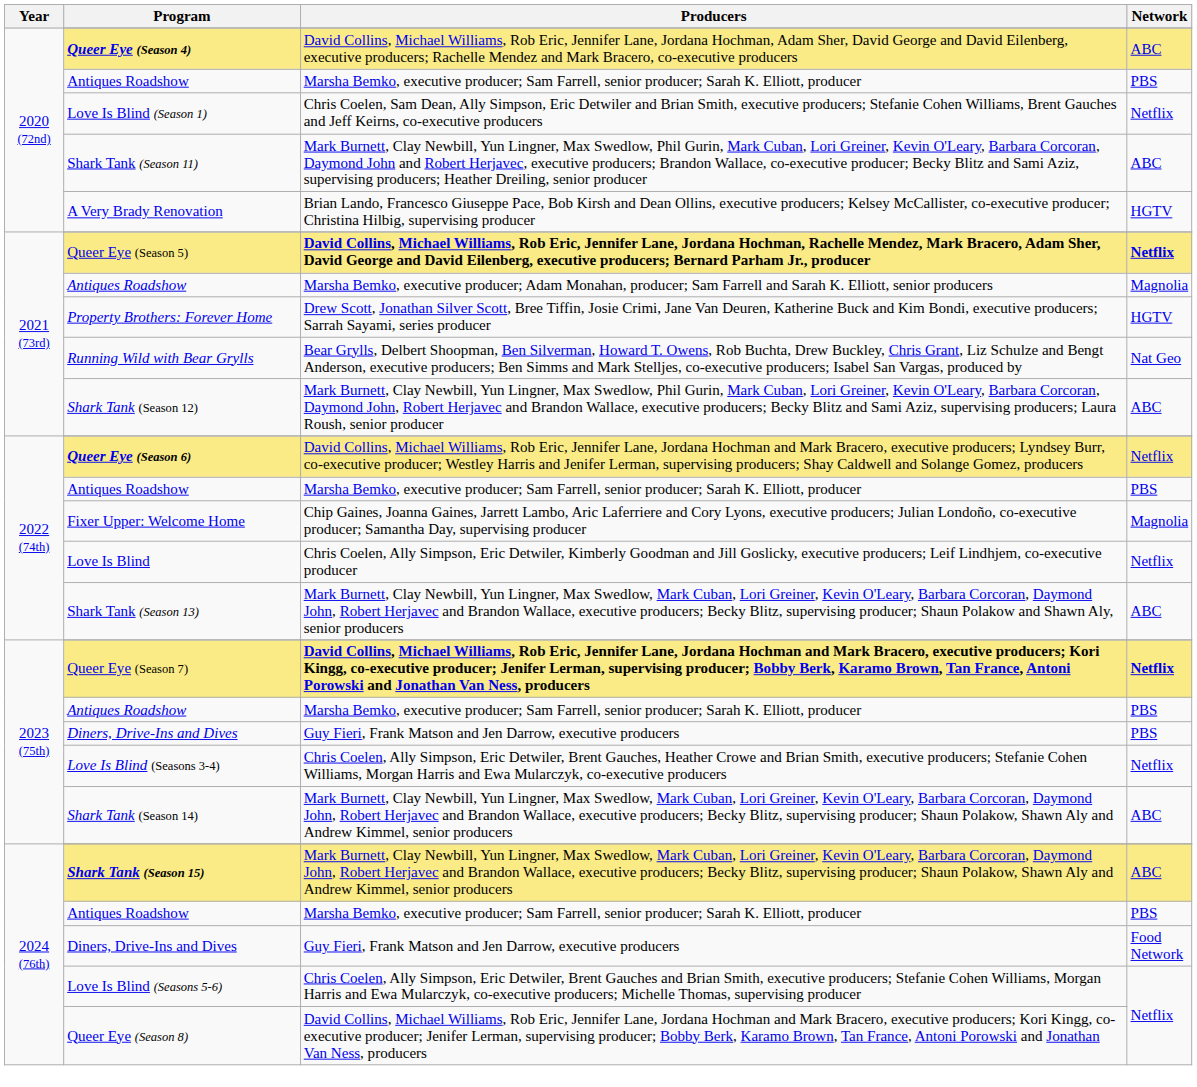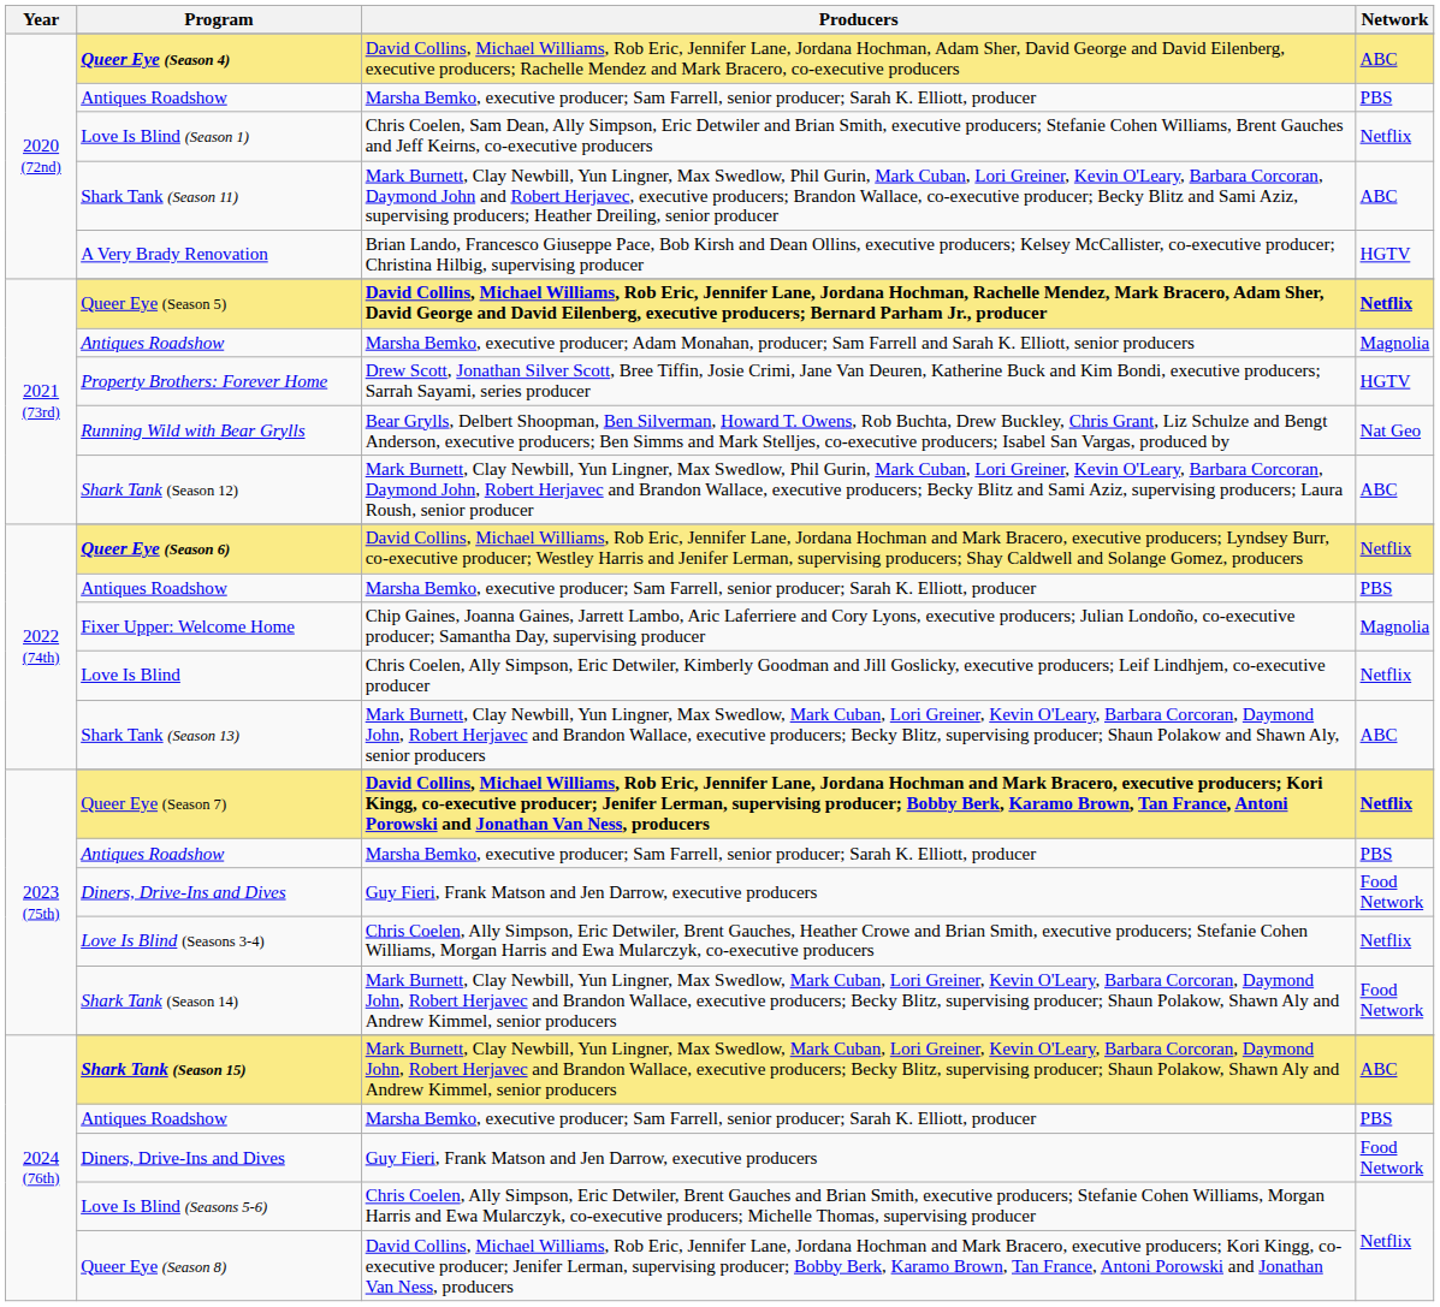 <table class="wikitable" style="width:100%">
 <tr bgcolor="#bebebe">
 <th width="5%">Year</th>
 <th width="20%">Program</th>
 <th width="70%">Producers</th>
 <th width="5%">Network</th>
 </tr>
 <tr>
 <td rowspan=6 style="text-align:center"><a href='#'>2020</a><br><small><a href='#'>(72nd)</a></small><br></td>
 </tr>
 <tr style="background:#FAEB86;">
 <td><strong><em><a href='#'>Queer Eye</a><em> <small>(Season 4)</small><strong></td>
 <td></strong><a href='#'>David Collins</a>, <a href='#'>Michael Williams</a>, Rob Eric, Jennifer Lane, Jordana Hochman, Adam Sher, David George and David Eilenberg, executive producers; Rachelle Mendez and Mark Bracero, co-executive producers<strong></td>
 <td></strong><a href='#'>ABC</a><strong></td>
 </tr>
 <tr>
 <td></em><a href='#'>Antiques Roadshow</a><em></td>
 <td><a href='#'>Marsha Bemko</a>, executive producer; Sam Farrell, senior producer; Sarah K. Elliott, producer</td>
 <td><a href='#'>PBS</a></td>
 </tr>
 <tr>
 <td></em><a href='#'>Love Is Blind</a><em> <small>(Season 1)</small></td>
 <td>Chris Coelen, Sam Dean, Ally Simpson, Eric Detwiler and Brian Smith, executive producers; Stefanie Cohen Williams, Brent Gauches and Jeff Keirns, co-executive producers</td>
 <td><a href='#'>Netflix</a></td>
 </tr>
 <tr>
 <td></em><a href='#'>Shark Tank</a><em> <small>(Season 11)</small></td>
 <td><a href='#'>Mark Burnett</a>, Clay Newbill, Yun Lingner, Max Swedlow, Phil Gurin, <a href='#'>Mark Cuban</a>, <a href='#'>Lori Greiner</a>, <a href='#'>Kevin O'Leary</a>, <a href='#'>Barbara Corcoran</a>, <a href='#'>Daymond John</a> and <a href='#'>Robert Herjavec</a>, executive producers; Brandon Wallace, co-executive producer; Becky Blitz and Sami Aziz, supervising producers; Heather Dreiling, senior producer</td>
 <td><a href='#'>ABC</a></td>
 </tr>
 <tr>
 <td></em><a href='#'>A Very Brady Renovation</a><em></td>
 <td>Brian Lando, Francesco Giuseppe Pace, Bob Kirsh and Dean Ollins, executive producers; Kelsey McCallister, co-executive producer; Christina Hilbig, supervising producer</td>
 <td><a href='#'>HGTV</a></td>
 </tr>
 <tr>
 <td rowspan=6 style="text-align:center"><a href='#'>2021</a><br><small><a href='#'>(73rd)</a></small><br></td>
 </tr>
 <tr style="background:#FAEB86;">
 <td></em></strong><a href='#'>Queer Eye</a></em> <small>(Season 5)</small></strong></td>
 <td><strong><a href='#'>David Collins</a>, <a href='#'>Michael Williams</a>, Rob Eric, Jennifer Lane, Jordana Hochman, Rachelle Mendez, Mark Bracero, Adam Sher, David George and David Eilenberg, executive producers; Bernard Parham Jr., producer</strong></td>
 <td><strong><a href='#'>Netflix</a></strong></td>
 </tr>
 <tr>
 <td><em><a href='#'>Antiques Roadshow</a></em></td>
 <td><a href='#'>Marsha Bemko</a>, executive producer; Adam Monahan, producer; Sam Farrell and Sarah K. Elliott, senior producers</td>
 <td><a href='#'>Magnolia</a></td>
 </tr>
 <tr>
 <td><em><a href='#'>Property Brothers: Forever Home</a></em></td>
 <td><a href='#'>Drew Scott</a>, <a href='#'>Jonathan Silver Scott</a>, Bree Tiffin, Josie Crimi, Jane Van Deuren, Katherine Buck and Kim Bondi, executive producers; Sarrah Sayami, series producer</td>
 <td><a href='#'>HGTV</a></td>
 </tr>
 <tr>
 <td><em><a href='#'>Running Wild with Bear Grylls</a></em></td>
 <td><a href='#'>Bear Grylls</a>, Delbert Shoopman, <a href='#'>Ben Silverman</a>, <a href='#'>Howard T. Owens</a>, Rob Buchta, Drew Buckley, <a href='#'>Chris Grant</a>, Liz Schulze and Bengt Anderson, executive producers; Ben Simms and Mark Stelljes, co-executive producers; Isabel San Vargas, produced by</td>
 <td><a href='#'>Nat Geo</a></td>
 </tr>
 <tr>
 <td><em><a href='#'>Shark Tank</a></em> <small>(Season 12)</small></td>
 <td><a href='#'>Mark Burnett</a>, Clay Newbill, Yun Lingner, Max Swedlow, Phil Gurin, <a href='#'>Mark Cuban</a>, <a href='#'>Lori Greiner</a>, <a href='#'>Kevin O'Leary</a>, <a href='#'>Barbara Corcoran</a>, <a href='#'>Daymond John</a>, <a href='#'>Robert Herjavec</a> and Brandon Wallace, executive producers; Becky Blitz and Sami Aziz, supervising producers; Laura Roush, senior producer</td>
 <td><a href='#'>ABC</a></td>
 </tr>
 <tr>
 <td rowspan=6 style="text-align:center"><a href='#'>2022</a><br><small><a href='#'>(74th)</a></small><br></td>
 </tr>
 <tr style="background:#FAEB86;">
 <td><strong><em><a href='#'>Queer Eye</a><em> <small>(Season 6)</small><strong></td>
 <td></strong><a href='#'>David Collins</a>, <a href='#'>Michael Williams</a>, Rob Eric, Jennifer Lane, Jordana Hochman and Mark Bracero, executive producers; Lyndsey Burr, co-executive producer; Westley Harris and Jenifer Lerman, supervising producers; Shay Caldwell and Solange Gomez, producers<strong></td>
 <td></strong><a href='#'>Netflix</a><strong></td>
 </tr>
 <tr>
 <td></em><a href='#'>Antiques Roadshow</a><em></td>
 <td><a href='#'>Marsha Bemko</a>, executive producer; Sam Farrell, senior producer; Sarah K. Elliott, producer</td>
 <td><a href='#'>PBS</a></td>
 </tr>
 <tr>
 <td></em><a href='#'>Fixer Upper: Welcome Home</a><em></td>
 <td>Chip Gaines, Joanna Gaines, Jarrett Lambo, Aric Laferriere and Cory Lyons, executive producers; Julian Londoño, co-executive producer; Samantha Day, supervising producer</td>
 <td><a href='#'>Magnolia</a></td>
 </tr>
 <tr>
 <td></em><a href='#'>Love Is Blind</a><em></td>
 <td>Chris Coelen, Ally Simpson, Eric Detwiler, Kimberly Goodman and Jill Goslicky, executive producers; Leif Lindhjem, co-executive producer</td>
 <td><a href='#'>Netflix</a></td>
 </tr>
 <tr>
 <td></em><a href='#'>Shark Tank</a><em> <small>(Season 13)</small></td>
 <td><a href='#'>Mark Burnett</a>, Clay Newbill, Yun Lingner, Max Swedlow, <a href='#'>Mark Cuban</a>, <a href='#'>Lori Greiner</a>, <a href='#'>Kevin O'Leary</a>, <a href='#'>Barbara Corcoran</a>, <a href='#'>Daymond John</a>, <a href='#'>Robert Herjavec</a> and Brandon Wallace, executive producers; Becky Blitz, supervising producer; Shaun Polakow and Shawn Aly, senior producers</td>
 <td><a href='#'>ABC</a></td>
 </tr>
 <tr>
 <td rowspan=6 style="text-align:center"><a href='#'>2023</a><br><small><a href='#'>(75th)</a></small><br></td>
 </tr>
 <tr style="background:#FAEB86;">
 <td></em></strong><a href='#'>Queer Eye</a></em> <small>(Season 7)</small></strong></td>
 <td><strong><a href='#'>David Collins</a>, <a href='#'>Michael Williams</a>, Rob Eric, Jennifer Lane, Jordana Hochman and Mark Bracero, executive producers; Kori Kingg, co-executive producer; Jenifer Lerman, supervising producer; <a href='#'>Bobby Berk</a>, <a href='#'>Karamo Brown</a>, <a href='#'>Tan France</a>, <a href='#'>Antoni Porowski</a> and <a href='#'>Jonathan Van Ness</a>, producers</strong></td>
 <td><strong><a href='#'>Netflix</a></strong></td>
 </tr>
 <tr>
 <td><em><a href='#'>Antiques Roadshow</a></em></td>
 <td><a href='#'>Marsha Bemko</a>, executive producer; Sam Farrell, senior producer; Sarah K. Elliott, producer</td>
 <td><a href='#'>PBS</a></td>
 </tr>
 <tr>
 <td><em><a href='#'>Diners, Drive-Ins and Dives</a></em></td>
 <td><a href='#'>Guy Fieri</a>, Frank Matson and Jen Darrow, executive producers</td>
-<td><a href='#'>PBS</a></td>
+<td><a href='#'>Food Network</a></td>
 </tr>
 <tr>
 <td><em><a href='#'>Love Is Blind</a></em> <small>(Seasons 3-4)</small></td>
 <td><a href='#'>Chris Coelen</a>, Ally Simpson, Eric Detwiler, Brent Gauches, Heather Crowe and Brian Smith, executive producers; Stefanie Cohen Williams, Morgan Harris and Ewa Mularczyk, co-executive producers</td>
 <td><a href='#'>Netflix</a></td>
 </tr>
 <tr>
 <td><em><a href='#'>Shark Tank</a></em> <small>(Season 14)</small></td>
 <td><a href='#'>Mark Burnett</a>, Clay Newbill, Yun Lingner, Max Swedlow, <a href='#'>Mark Cuban</a>, <a href='#'>Lori Greiner</a>, <a href='#'>Kevin O'Leary</a>, <a href='#'>Barbara Corcoran</a>, <a href='#'>Daymond John</a>, <a href='#'>Robert Herjavec</a> and Brandon Wallace, executive producers; Becky Blitz, supervising producer; Shaun Polakow, Shawn Aly and Andrew Kimmel, senior producers</td>
-<td><a href='#'>ABC</a></td>
+<td><a href='#'>Food Network</a></td>
 </tr>
 <tr>
 <td rowspan=6 style="text-align:center"><a href='#'>2024</a><br><small><a href='#'>(76th)</a></small><br></td>
 </tr>
 <tr style="background:#FAEB86;">
 <td><strong><em><a href='#'>Shark Tank</a><em> <small>(Season 15)</small><strong></td>
 <td></strong><a href='#'>Mark Burnett</a>, Clay Newbill, Yun Lingner, Max Swedlow, <a href='#'>Mark Cuban</a>, <a href='#'>Lori Greiner</a>, <a href='#'>Kevin O'Leary</a>, <a href='#'>Barbara Corcoran</a>, <a href='#'>Daymond John</a>, <a href='#'>Robert Herjavec</a> and Brandon Wallace, executive producers; Becky Blitz, supervising producer; Shaun Polakow, Shawn Aly and Andrew Kimmel, senior producers<strong></td>
 <td></strong><a href='#'>ABC</a><strong></td>
 </tr>
 <tr>
 <td></em><a href='#'>Antiques Roadshow</a><em></td>
 <td><a href='#'>Marsha Bemko</a>, executive producer; Sam Farrell, senior producer; Sarah K. Elliott, producer</td>
 <td><a href='#'>PBS</a></td>
 </tr>
 <tr>
 <td></em><a href='#'>Diners, Drive-Ins and Dives</a><em></td>
 <td><a href='#'>Guy Fieri</a>, Frank Matson and Jen Darrow, executive producers</td>
 <td><a href='#'>Food Network</a></td>
 </tr>
 <tr>
 <td></em><a href='#'>Love Is Blind</a><em> <small>(Seasons 5-6)</small></td>
 <td><a href='#'>Chris Coelen</a>, Ally Simpson, Eric Detwiler, Brent Gauches and Brian Smith, executive producers; Stefanie Cohen Williams, Morgan Harris and Ewa Mularczyk, co-executive producers; Michelle Thomas, supervising producer</td>
 <td rowspan="2"><a href='#'>Netflix</a></td>
 </tr>
 <tr>
 <td></em><a href='#'>Queer Eye</a><em> <small>(Season 8)</small></td>
 <td><a href='#'>David Collins</a>, <a href='#'>Michael Williams</a>, Rob Eric, Jennifer Lane, Jordana Hochman and Mark Bracero, executive producers; Kori Kingg, co-executive producer; Jenifer Lerman, supervising producer; <a href='#'>Bobby Berk</a>, <a href='#'>Karamo Brown</a>, <a href='#'>Tan France</a>, <a href='#'>Antoni Porowski</a> and <a href='#'>Jonathan Van Ness</a>, producers</td>
 </tr>
 </table>
